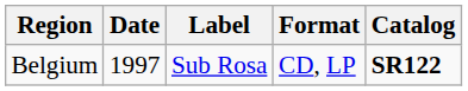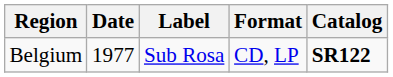 <table class="wikitable">
 <tr>
 <th>Region</th>
 <th>Date</th>
 <th>Label</th>
 <th>Format</th>
 <th>Catalog</th>
 </tr>
 <tr>
 <td>Belgium</td>
-<td>1997</td>
+<td>1977</td>
 <td><a href='#'>Sub Rosa</a></td>
 <td><a href='#'>CD</a>, <a href='#'>LP</a></td>
 <td><strong>SR122</strong></td>
 </tr>
 </table>
